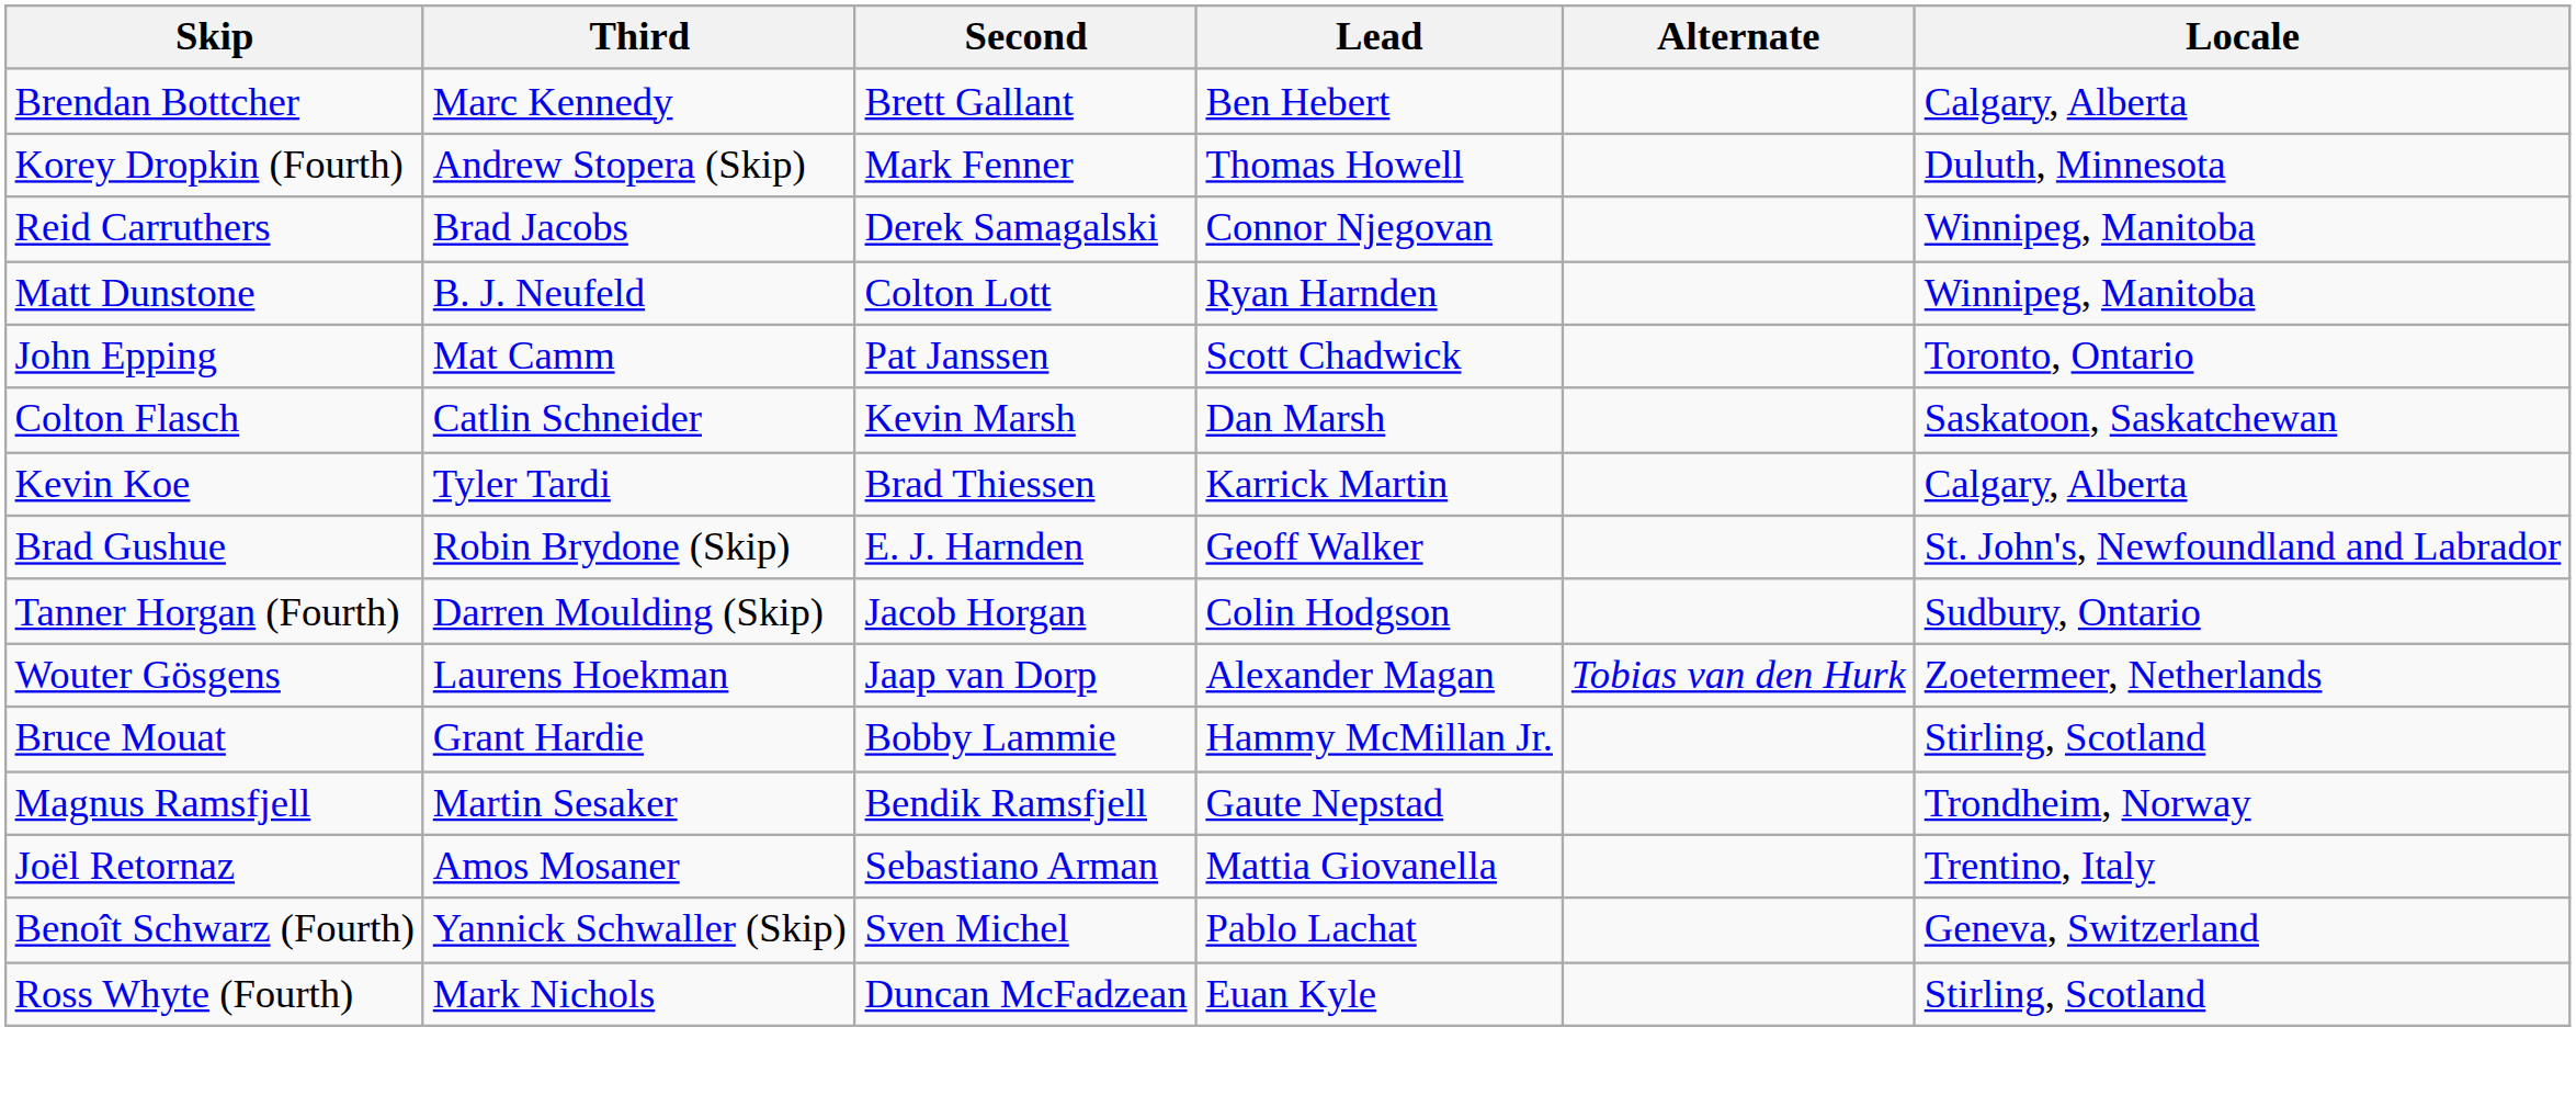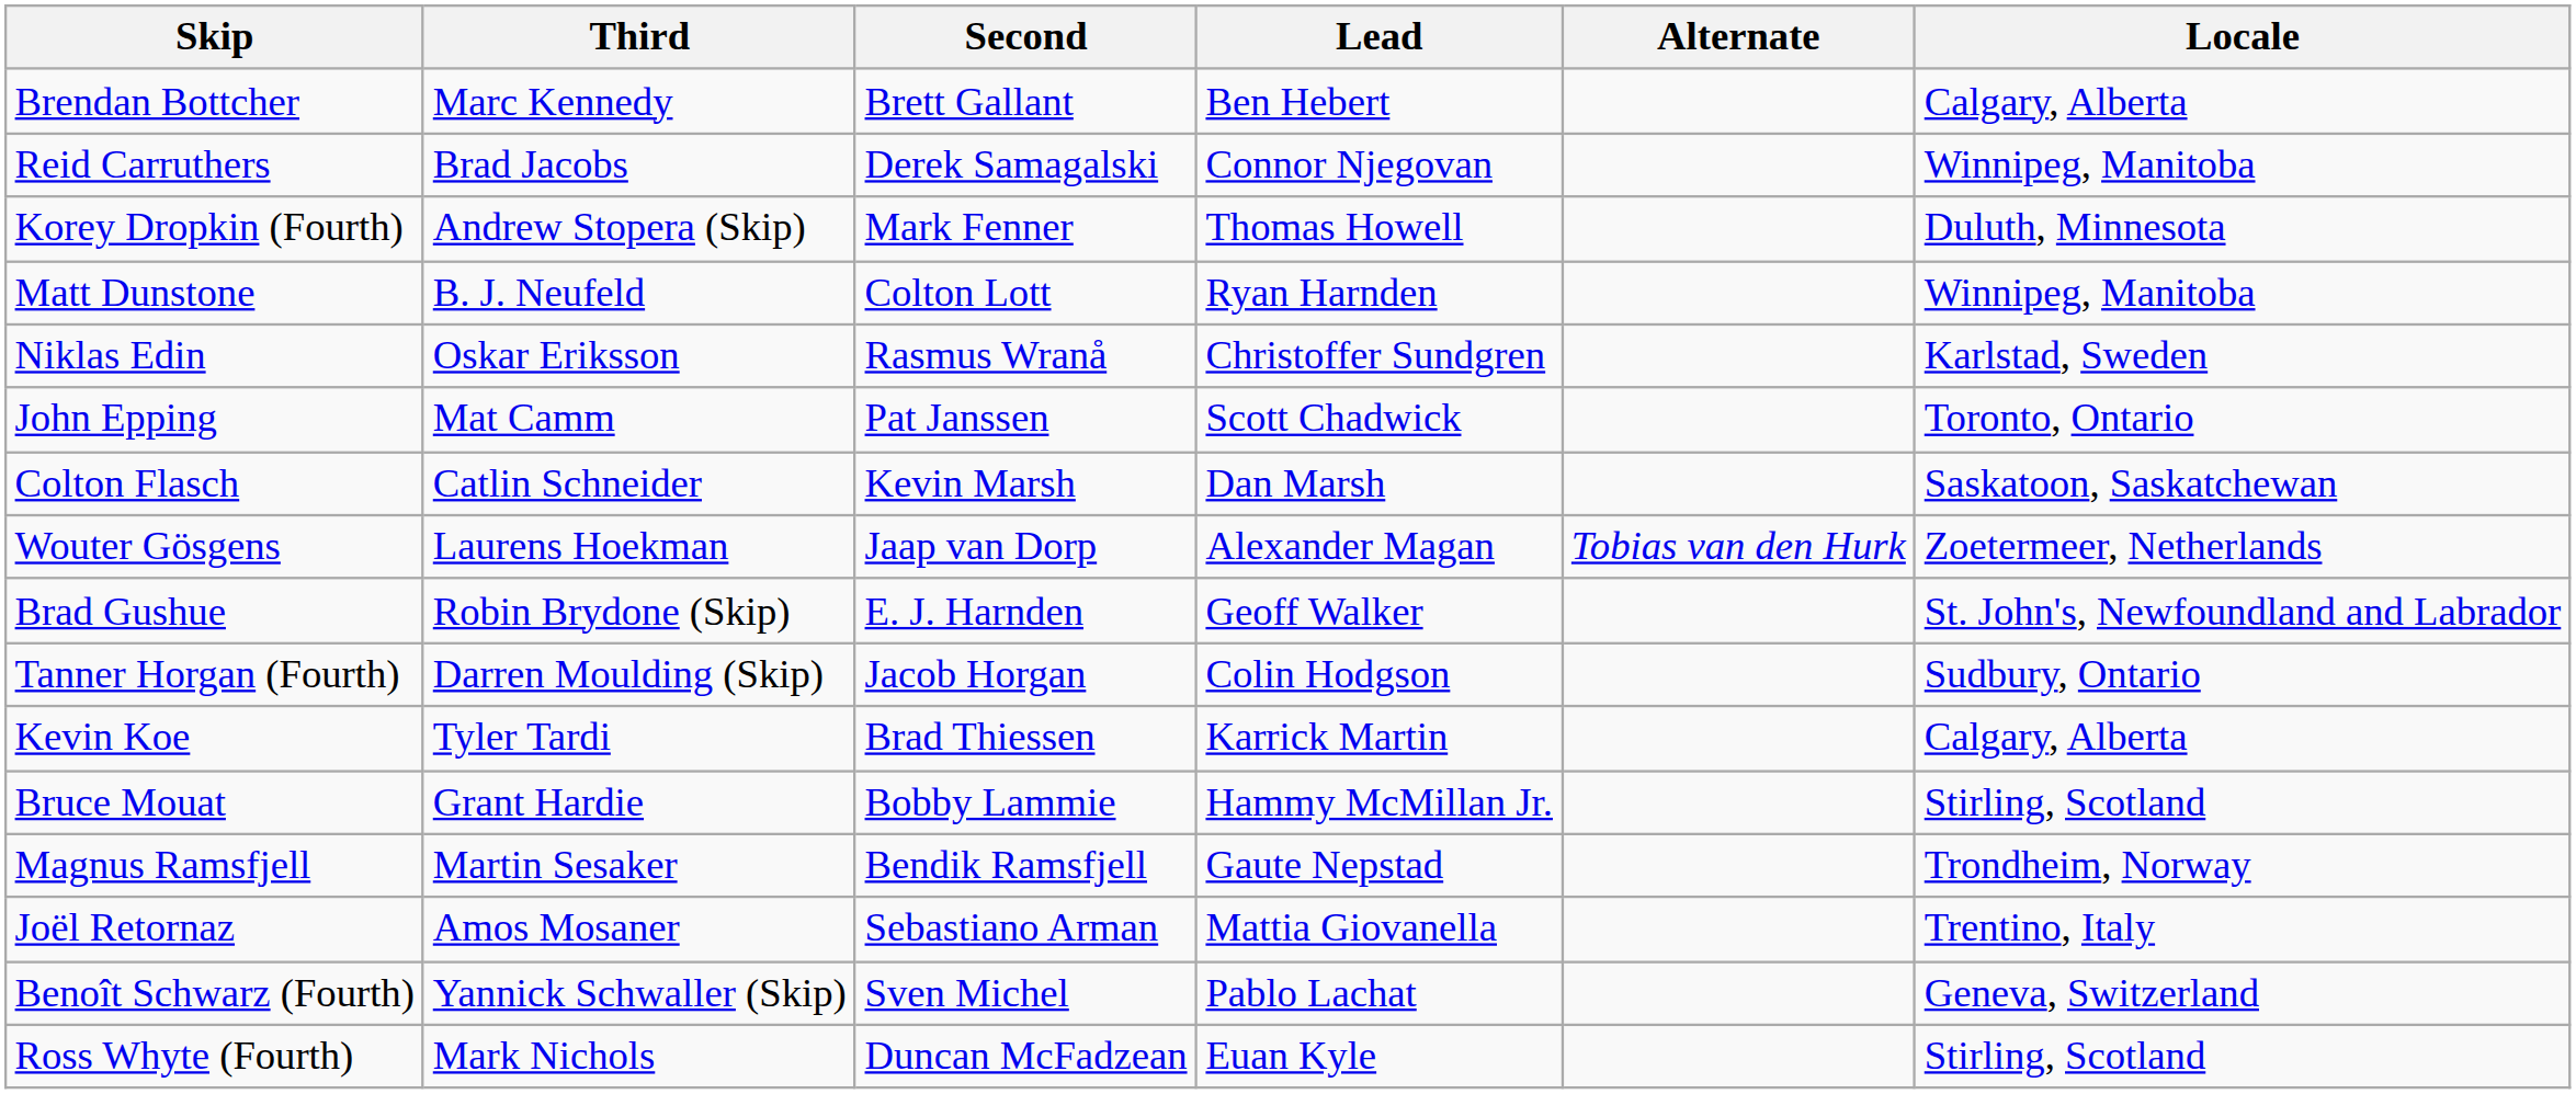 <table class=wikitable>
 <tr>
 <th scope="col">Skip</th>
 <th scope="col">Third</th>
 <th scope="col">Second</th>
 <th scope="col">Lead</th>
 <th scope="col">Alternate</th>
 <th scope="col">Locale</th>
 </tr>
 <tr>
 <td><a href='#'>Brendan Bottcher</a></td>
 <td><a href='#'>Marc Kennedy</a></td>
 <td><a href='#'>Brett Gallant</a></td>
 <td><a href='#'>Ben Hebert</a></td>
 <td></td>
 <td> <a href='#'>Calgary</a>, <a href='#'>Alberta</a></td>
 </tr>
 <tr>
+<td><a href='#'>Reid Carruthers</a></td>
+<td><a href='#'>Brad Jacobs</a></td>
+<td><a href='#'>Derek Samagalski</a></td>
+<td><a href='#'>Connor Njegovan</a></td>
+<td></td>
+<td> <a href='#'>Winnipeg</a>, <a href='#'>Manitoba</a></td>
+</tr>
+<tr>
 <td><a href='#'>Korey Dropkin</a> (Fourth)</td>
 <td><a href='#'>Andrew Stopera</a> (Skip)</td>
 <td><a href='#'>Mark Fenner</a></td>
 <td><a href='#'>Thomas Howell</a></td>
 <td></td>
 <td> <a href='#'>Duluth</a>, <a href='#'>Minnesota</a></td>
 </tr>
 <tr>
-<td><a href='#'>Reid Carruthers</a></td>
-<td><a href='#'>Brad Jacobs</a></td>
-<td><a href='#'>Derek Samagalski</a></td>
-<td><a href='#'>Connor Njegovan</a></td>
-<td></td>
-<td> <a href='#'>Winnipeg</a>, <a href='#'>Manitoba</a></td>
-</tr>
-<tr>
 <td><a href='#'>Matt Dunstone</a></td>
 <td><a href='#'>B. J. Neufeld</a></td>
 <td><a href='#'>Colton Lott</a></td>
 <td><a href='#'>Ryan Harnden</a></td>
 <td></td>
 <td> <a href='#'>Winnipeg</a>, <a href='#'>Manitoba</a></td>
+</tr>
+<tr>
+<td><a href='#'>Niklas Edin</a></td>
+<td><a href='#'>Oskar Eriksson</a></td>
+<td><a href='#'>Rasmus Wranå</a></td>
+<td><a href='#'>Christoffer Sundgren</a></td>
+<td></td>
+<td> <a href='#'>Karlstad</a>, <a href='#'>Sweden</a></td>
 </tr>
 <tr>
 <td><a href='#'>John Epping</a></td>
 <td><a href='#'>Mat Camm</a></td>
 <td><a href='#'>Pat Janssen</a></td>
 <td><a href='#'>Scott Chadwick</a></td>
 <td></td>
 <td> <a href='#'>Toronto</a>, <a href='#'>Ontario</a></td>
 </tr>
 <tr>
 <td><a href='#'>Colton Flasch</a></td>
 <td><a href='#'>Catlin Schneider</a></td>
 <td><a href='#'>Kevin Marsh</a></td>
 <td><a href='#'>Dan Marsh</a></td>
 <td></td>
 <td> <a href='#'>Saskatoon</a>, <a href='#'>Saskatchewan</a></td>
 </tr>
 <tr>
-<td><a href='#'>Kevin Koe</a></td>
-<td><a href='#'>Tyler Tardi</a></td>
-<td><a href='#'>Brad Thiessen</a></td>
-<td><a href='#'>Karrick Martin</a></td>
-<td></td>
-<td> <a href='#'>Calgary</a>, <a href='#'>Alberta</a></td>
+<td><a href='#'>Wouter Gösgens</a></td>
+<td><a href='#'>Laurens Hoekman</a></td>
+<td><a href='#'>Jaap van Dorp</a></td>
+<td><a href='#'>Alexander Magan</a></td>
+<td><em><a href='#'>Tobias van den Hurk</a></em></td>
+<td> <a href='#'>Zoetermeer</a>, <a href='#'>Netherlands</a></td>
 </tr>
 <tr>
 <td><a href='#'>Brad Gushue</a></td>
 <td><a href='#'>Robin Brydone</a> (Skip)</td>
 <td><a href='#'>E. J. Harnden</a></td>
 <td><a href='#'>Geoff Walker</a></td>
 <td></td>
 <td> <a href='#'>St. John's</a>, <a href='#'>Newfoundland and Labrador</a></td>
 </tr>
 <tr>
 <td><a href='#'>Tanner Horgan</a> (Fourth)</td>
 <td><a href='#'>Darren Moulding</a> (Skip)</td>
 <td><a href='#'>Jacob Horgan</a></td>
 <td><a href='#'>Colin Hodgson</a></td>
 <td></td>
 <td> <a href='#'>Sudbury</a>, <a href='#'>Ontario</a></td>
 </tr>
 <tr>
-<td><a href='#'>Wouter Gösgens</a></td>
-<td><a href='#'>Laurens Hoekman</a></td>
-<td><a href='#'>Jaap van Dorp</a></td>
-<td><a href='#'>Alexander Magan</a></td>
-<td><em><a href='#'>Tobias van den Hurk</a></em></td>
-<td> <a href='#'>Zoetermeer</a>, <a href='#'>Netherlands</a></td>
+<td><a href='#'>Kevin Koe</a></td>
+<td><a href='#'>Tyler Tardi</a></td>
+<td><a href='#'>Brad Thiessen</a></td>
+<td><a href='#'>Karrick Martin</a></td>
+<td></td>
+<td> <a href='#'>Calgary</a>, <a href='#'>Alberta</a></td>
 </tr>
 <tr>
 <td><a href='#'>Bruce Mouat</a></td>
 <td><a href='#'>Grant Hardie</a></td>
 <td><a href='#'>Bobby Lammie</a></td>
 <td><a href='#'>Hammy McMillan Jr.</a></td>
 <td></td>
 <td> <a href='#'>Stirling</a>, <a href='#'>Scotland</a></td>
 </tr>
 <tr>
 <td><a href='#'>Magnus Ramsfjell</a></td>
 <td><a href='#'>Martin Sesaker</a></td>
 <td><a href='#'>Bendik Ramsfjell</a></td>
 <td><a href='#'>Gaute Nepstad</a></td>
 <td></td>
 <td> <a href='#'>Trondheim</a>, <a href='#'>Norway</a></td>
 </tr>
 <tr>
 <td><a href='#'>Joël Retornaz</a></td>
 <td><a href='#'>Amos Mosaner</a></td>
 <td><a href='#'>Sebastiano Arman</a></td>
 <td><a href='#'>Mattia Giovanella</a></td>
 <td></td>
 <td> <a href='#'>Trentino</a>, <a href='#'>Italy</a></td>
 </tr>
 <tr>
 <td><a href='#'>Benoît Schwarz</a> (Fourth)</td>
 <td><a href='#'>Yannick Schwaller</a> (Skip)</td>
 <td><a href='#'>Sven Michel</a></td>
 <td><a href='#'>Pablo Lachat</a></td>
 <td></td>
 <td> <a href='#'>Geneva</a>, <a href='#'>Switzerland</a></td>
 </tr>
 <tr>
 <td><a href='#'>Ross Whyte</a> (Fourth)</td>
 <td><a href='#'>Mark Nichols</a></td>
 <td><a href='#'>Duncan McFadzean</a></td>
 <td><a href='#'>Euan Kyle</a></td>
 <td></td>
 <td> <a href='#'>Stirling</a>, <a href='#'>Scotland</a></td>
 </tr>
 </table>
